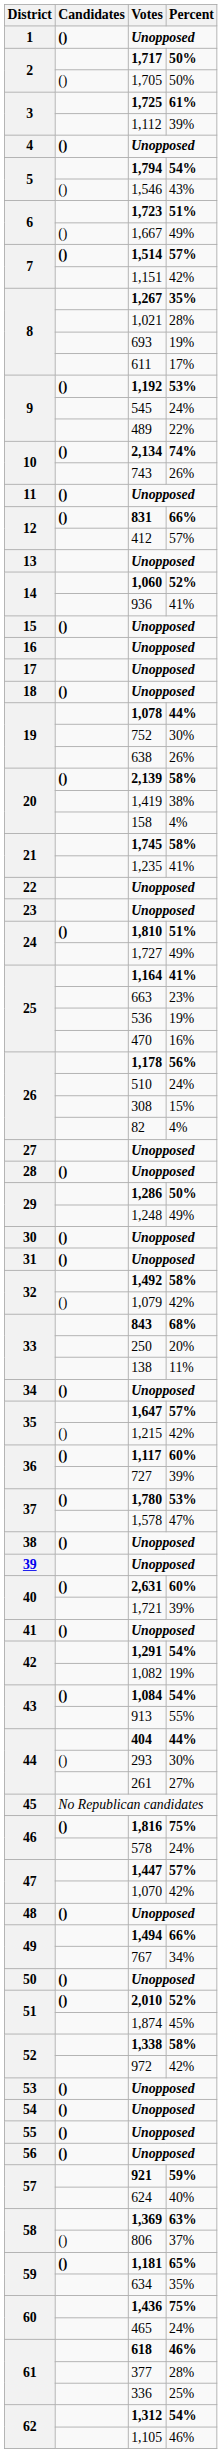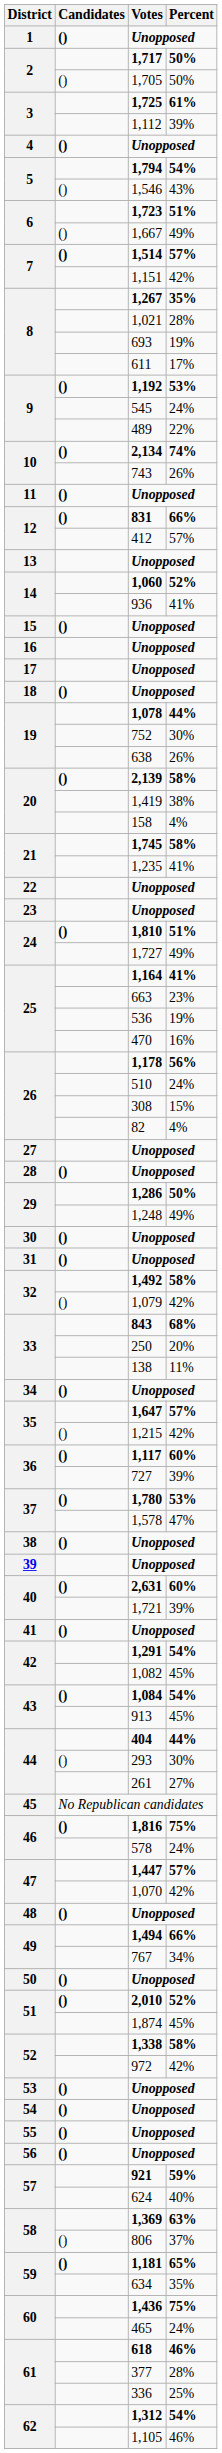 <table class="wikitable sortable">
 <tr>
 <th>District</th>
 <th>Candidates</th>
 <th>Votes</th>
 <th>Percent</th>
 </tr>
 <tr>
 <th>1</th>
 <td><strong>()</strong></td>
 <td colspan="2"><strong><em>Unopposed</em></strong></td>
 </tr>
 <tr>
 <th rowspan="2">2</th>
 <td><strong></strong></td>
 <td><strong>1,717</strong></td>
 <td><strong>50%</strong></td>
 </tr>
 <tr>
 <td>()</td>
 <td>1,705</td>
 <td>50%</td>
 </tr>
 <tr>
 <th rowspan="2">3</th>
 <td><strong></strong></td>
 <td><strong>1,725</strong></td>
 <td><strong>61%</strong></td>
 </tr>
 <tr>
 <td></td>
 <td>1,112</td>
 <td>39%</td>
 </tr>
 <tr>
 <th>4</th>
 <td><strong>()</strong></td>
 <td colspan="2"><strong><em>Unopposed</em></strong></td>
 </tr>
 <tr>
 <th rowspan="2">5</th>
 <td><strong></strong></td>
 <td><strong>1,794</strong></td>
 <td><strong>54%</strong></td>
 </tr>
 <tr>
 <td>()</td>
 <td>1,546</td>
 <td>43%</td>
 </tr>
 <tr>
 <th rowspan="2">6</th>
 <td><strong></strong></td>
 <td><strong>1,723</strong></td>
 <td><strong>51%</strong></td>
 </tr>
 <tr>
 <td>()</td>
 <td>1,667</td>
 <td>49%</td>
 </tr>
 <tr>
 <th rowspan="2">7</th>
 <td><strong>()</strong></td>
 <td><strong>1,514</strong></td>
 <td><strong>57%</strong></td>
 </tr>
 <tr>
 <td></td>
 <td>1,151</td>
 <td>42%</td>
 </tr>
 <tr>
 <th rowspan="4">8</th>
 <td><strong></strong></td>
 <td><strong>1,267</strong></td>
 <td><strong>35%</strong></td>
 </tr>
 <tr>
 <td></td>
 <td>1,021</td>
 <td>28%</td>
 </tr>
 <tr>
 <td></td>
 <td>693</td>
 <td>19%</td>
 </tr>
 <tr>
 <td></td>
 <td>611</td>
 <td>17%</td>
 </tr>
 <tr>
 <th rowspan="3">9</th>
 <td><strong>()</strong></td>
 <td><strong>1,192</strong></td>
 <td><strong>53%</strong></td>
 </tr>
 <tr>
 <td></td>
 <td>545</td>
 <td>24%</td>
 </tr>
 <tr>
 <td></td>
 <td>489</td>
 <td>22%</td>
 </tr>
 <tr>
 <th rowspan="2">10</th>
 <td><strong>()</strong></td>
 <td><strong>2,134</strong></td>
 <td><strong>74%</strong></td>
 </tr>
 <tr>
 <td></td>
 <td>743</td>
 <td>26%</td>
 </tr>
 <tr>
 <th>11</th>
 <td><strong>()</strong></td>
 <td colspan="2"><strong><em>Unopposed</em></strong></td>
 </tr>
 <tr>
 <th rowspan="2">12</th>
 <td><strong>()</strong></td>
 <td><strong>831</strong></td>
 <td><strong>66%</strong></td>
 </tr>
 <tr>
 <td></td>
 <td>412</td>
 <td>57%</td>
 </tr>
 <tr>
 <th>13</th>
 <td><strong></strong></td>
 <td colspan="2"><strong><em>Unopposed</em></strong></td>
 </tr>
 <tr>
 <th rowspan="2">14</th>
 <td><strong></strong></td>
 <td><strong>1,060</strong></td>
 <td><strong>52%</strong></td>
 </tr>
 <tr>
 <td></td>
 <td>936</td>
 <td>41%</td>
 </tr>
 <tr>
 <th>15</th>
 <td><strong>()</strong></td>
 <td colspan="2"><strong><em>Unopposed</em></strong></td>
 </tr>
 <tr>
 <th>16</th>
 <td><strong></strong></td>
 <td colspan="2"><strong><em>Unopposed</em></strong></td>
 </tr>
 <tr>
 <th>17</th>
 <td><strong></strong></td>
 <td colspan="2"><strong><em>Unopposed</em></strong></td>
 </tr>
 <tr>
 <th>18</th>
 <td><strong>()</strong></td>
 <td colspan="2"><strong><em>Unopposed</em></strong></td>
 </tr>
 <tr>
 <th rowspan="3">19</th>
 <td><strong></strong></td>
 <td><strong>1,078</strong></td>
 <td><strong>44%</strong></td>
 </tr>
 <tr>
 <td></td>
 <td>752</td>
 <td>30%</td>
 </tr>
 <tr>
 <td></td>
 <td>638</td>
 <td>26%</td>
 </tr>
 <tr>
 <th rowspan="3">20</th>
 <td><strong>()</strong></td>
 <td><strong>2,139</strong></td>
 <td><strong>58%</strong></td>
 </tr>
 <tr>
 <td></td>
 <td>1,419</td>
 <td>38%</td>
 </tr>
 <tr>
 <td></td>
 <td>158</td>
 <td>4%</td>
 </tr>
 <tr>
 <th rowspan="2">21</th>
 <td><strong></strong></td>
 <td><strong>1,745</strong></td>
 <td><strong>58%</strong></td>
 </tr>
 <tr>
 <td></td>
 <td>1,235</td>
 <td>41%</td>
 </tr>
 <tr>
 <th>22</th>
 <td><strong></strong></td>
 <td colspan="2"><strong><em>Unopposed</em></strong></td>
 </tr>
 <tr>
 <th>23</th>
 <td><strong></strong></td>
 <td colspan="2"><strong><em>Unopposed</em></strong></td>
 </tr>
 <tr>
 <th rowspan="2">24</th>
 <td><strong>()</strong></td>
 <td><strong>1,810</strong></td>
 <td><strong>51%</strong></td>
 </tr>
 <tr>
 <td></td>
 <td>1,727</td>
 <td>49%</td>
 </tr>
 <tr>
 <th rowspan="4">25</th>
 <td><strong></strong></td>
 <td><strong>1,164</strong></td>
 <td><strong>41%</strong></td>
 </tr>
 <tr>
 <td></td>
 <td>663</td>
 <td>23%</td>
 </tr>
 <tr>
 <td></td>
 <td>536</td>
 <td>19%</td>
 </tr>
 <tr>
 <td></td>
 <td>470</td>
 <td>16%</td>
 </tr>
 <tr>
 <th rowspan="4">26</th>
 <td><strong></strong></td>
 <td><strong>1,178</strong></td>
 <td><strong>56%</strong></td>
 </tr>
 <tr>
 <td></td>
 <td>510</td>
 <td>24%</td>
 </tr>
 <tr>
 <td></td>
 <td>308</td>
 <td>15%</td>
 </tr>
 <tr>
 <td></td>
 <td>82</td>
 <td>4%</td>
 </tr>
 <tr>
 <th>27</th>
 <td><strong></strong></td>
 <td colspan="2"><strong><em>Unopposed</em></strong></td>
 </tr>
 <tr>
 <th>28</th>
 <td><strong>()</strong></td>
 <td colspan="2"><strong><em>Unopposed</em></strong></td>
 </tr>
 <tr>
 <th rowspan="2">29</th>
 <td><strong></strong></td>
 <td><strong>1,286</strong></td>
 <td><strong>50%</strong></td>
 </tr>
 <tr>
 <td></td>
 <td>1,248</td>
 <td>49%</td>
 </tr>
 <tr>
 <th>30</th>
 <td><strong>()</strong></td>
 <td colspan="2"><strong><em>Unopposed</em></strong></td>
 </tr>
 <tr>
 <th>31</th>
 <td><strong>()</strong></td>
 <td colspan="2"><strong><em>Unopposed</em></strong></td>
 </tr>
 <tr>
 <th rowspan="2">32</th>
 <td><strong></strong></td>
 <td><strong>1,492</strong></td>
 <td><strong>58%</strong></td>
 </tr>
 <tr>
 <td>()</td>
 <td>1,079</td>
 <td>42%</td>
 </tr>
 <tr>
 <th rowspan="3">33</th>
 <td><strong></strong></td>
 <td><strong>843</strong></td>
 <td><strong>68%</strong></td>
 </tr>
 <tr>
 <td></td>
 <td>250</td>
 <td>20%</td>
 </tr>
 <tr>
 <td></td>
 <td>138</td>
 <td>11%</td>
 </tr>
 <tr>
 <th>34</th>
 <td><strong>()</strong></td>
 <td colspan="2"><strong><em>Unopposed</em></strong></td>
 </tr>
 <tr>
 <th rowspan="2">35</th>
 <td><strong></strong></td>
 <td><strong>1,647</strong></td>
 <td><strong>57%</strong></td>
 </tr>
 <tr>
 <td>()</td>
 <td>1,215</td>
 <td>42%</td>
 </tr>
 <tr>
 <th rowspan="2">36</th>
 <td><strong>()</strong></td>
 <td><strong>1,117</strong></td>
 <td><strong>60%</strong></td>
 </tr>
 <tr>
 <td></td>
 <td>727</td>
 <td>39%</td>
 </tr>
 <tr>
 <th rowspan="2">37</th>
 <td><strong>()</strong></td>
 <td><strong>1,780</strong></td>
 <td><strong>53%</strong></td>
 </tr>
 <tr>
 <td></td>
 <td>1,578</td>
 <td>47%</td>
 </tr>
 <tr>
 <th>38</th>
 <td><strong>()</strong></td>
 <td colspan="2"><strong><em>Unopposed</em></strong></td>
 </tr>
 <tr>
 <th><a href='#'>39</a></th>
 <td><strong></strong></td>
 <td colspan="2"><strong><em>Unopposed</em></strong></td>
 </tr>
 <tr>
 <th rowspan="2">40</th>
 <td><strong>()</strong></td>
 <td><strong>2,631</strong></td>
 <td><strong>60%</strong></td>
 </tr>
 <tr>
 <td></td>
 <td>1,721</td>
 <td>39%</td>
 </tr>
 <tr>
 <th>41</th>
 <td><strong>()</strong></td>
 <td colspan="2"><strong><em>Unopposed</em></strong></td>
 </tr>
 <tr>
 <th rowspan="2">42</th>
 <td><strong></strong></td>
 <td><strong>1,291</strong></td>
 <td><strong>54%</strong></td>
 </tr>
 <tr>
 <td></td>
 <td>1,082</td>
-<td>19%</td>
+<td>45%</td>
 </tr>
 <tr>
 <th rowspan="2">43</th>
 <td><strong>()</strong></td>
 <td><strong>1,084</strong></td>
 <td><strong>54%</strong></td>
 </tr>
 <tr>
 <td></td>
 <td>913</td>
-<td>55%</td>
+<td>45%</td>
 </tr>
 <tr>
 <th rowspan="3">44</th>
 <td><strong></strong></td>
 <td><strong>404</strong></td>
 <td><strong>44%</strong></td>
 </tr>
 <tr>
 <td>()</td>
 <td>293</td>
 <td>30%</td>
 </tr>
 <tr>
 <td></td>
 <td>261</td>
 <td>27%</td>
 </tr>
 <tr>
 <th>45</th>
 <td colspan="3"><em>No Republican candidates</em></td>
 </tr>
 <tr>
 <th rowspan="2">46</th>
 <td><strong>()</strong></td>
 <td><strong>1,816</strong></td>
 <td><strong>75%</strong></td>
 </tr>
 <tr>
 <td></td>
 <td>578</td>
 <td>24%</td>
 </tr>
 <tr>
 <th rowspan="2">47</th>
 <td><strong></strong></td>
 <td><strong>1,447</strong></td>
 <td><strong>57%</strong></td>
 </tr>
 <tr>
 <td></td>
 <td>1,070</td>
 <td>42%</td>
 </tr>
 <tr>
 <th>48</th>
 <td><strong>()</strong></td>
 <td colspan="2"><strong><em>Unopposed</em></strong></td>
 </tr>
 <tr>
 <th rowspan="2">49</th>
 <td><strong></strong></td>
 <td><strong>1,494</strong></td>
 <td><strong>66%</strong></td>
 </tr>
 <tr>
 <td></td>
 <td>767</td>
 <td>34%</td>
 </tr>
 <tr>
 <th>50</th>
 <td><strong>()</strong></td>
 <td colspan="2"><strong><em>Unopposed</em></strong></td>
 </tr>
 <tr>
 <th rowspan="2">51</th>
 <td><strong>()</strong></td>
 <td><strong>2,010</strong></td>
 <td><strong>52%</strong></td>
 </tr>
 <tr>
 <td></td>
 <td>1,874</td>
 <td>45%</td>
 </tr>
 <tr>
 <th rowspan="2">52</th>
 <td><strong></strong></td>
 <td><strong>1,338</strong></td>
 <td><strong>58%</strong></td>
 </tr>
 <tr>
 <td></td>
 <td>972</td>
 <td>42%</td>
 </tr>
 <tr>
 <th>53</th>
 <td><strong>()</strong></td>
 <td colspan="2"><strong><em>Unopposed</em></strong></td>
 </tr>
 <tr>
 <th>54</th>
 <td><strong>()</strong></td>
 <td colspan="2"><strong><em>Unopposed</em></strong></td>
 </tr>
 <tr>
 <th>55</th>
 <td><strong>()</strong></td>
 <td colspan="2"><strong><em>Unopposed</em></strong></td>
 </tr>
 <tr>
 <th>56</th>
 <td><strong>()</strong></td>
 <td colspan="2"><strong><em>Unopposed</em></strong></td>
 </tr>
 <tr>
 <th rowspan="2">57</th>
 <td><strong></strong></td>
 <td><strong>921</strong></td>
 <td><strong>59%</strong></td>
 </tr>
 <tr>
 <td></td>
 <td>624</td>
 <td>40%</td>
 </tr>
 <tr>
 <th rowspan="2">58</th>
 <td><strong></strong></td>
 <td><strong>1,369</strong></td>
 <td><strong>63%</strong></td>
 </tr>
 <tr>
 <td>()</td>
 <td>806</td>
 <td>37%</td>
 </tr>
 <tr>
 <th rowspan="2">59</th>
 <td><strong>()</strong></td>
 <td><strong>1,181</strong></td>
 <td><strong>65%</strong></td>
 </tr>
 <tr>
 <td></td>
 <td>634</td>
 <td>35%</td>
 </tr>
 <tr>
 <th rowspan="2">60</th>
 <td><strong></strong></td>
 <td><strong>1,436</strong></td>
 <td><strong>75%</strong></td>
 </tr>
 <tr>
 <td></td>
 <td>465</td>
 <td>24%</td>
 </tr>
 <tr>
 <th rowspan="3">61</th>
 <td><strong></strong></td>
 <td><strong>618</strong></td>
 <td><strong>46%</strong></td>
 </tr>
 <tr>
 <td></td>
 <td>377</td>
 <td>28%</td>
 </tr>
 <tr>
 <td></td>
 <td>336</td>
 <td>25%</td>
 </tr>
 <tr>
 <th rowspan="2">62</th>
 <td><strong></strong></td>
 <td><strong>1,312</strong></td>
 <td><strong>54%</strong></td>
 </tr>
 <tr>
 <td></td>
 <td>1,105</td>
 <td>46%</td>
 </tr>
 </table>
